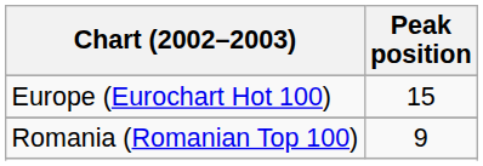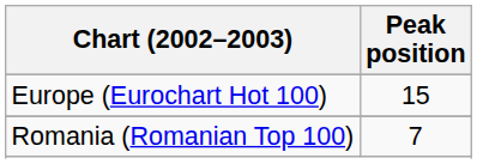 <table class="wikitable sortable">
 <tr>
 <th>Chart (2002–2003)</th>
 <th>Peak<br>position</th>
 </tr>
 <tr>
 </tr>
 <tr>
 </tr>
 <tr>
 </tr>
 <tr>
 <td>Europe (<a href='#'>Eurochart Hot 100</a>)</td>
 <td align="center">15</td>
 </tr>
 <tr>
 </tr>
 <tr>
 </tr>
 <tr>
 </tr>
 <tr>
 </tr>
 <tr>
 <td>Romania (<a href='#'>Romanian Top 100</a>)</td>
-<td align="center">9</td>
+<td align="center">7</td>
 </tr>
 <tr>
 </tr>
 <tr>
 </tr>
 <tr>
 </tr>
 </table>
